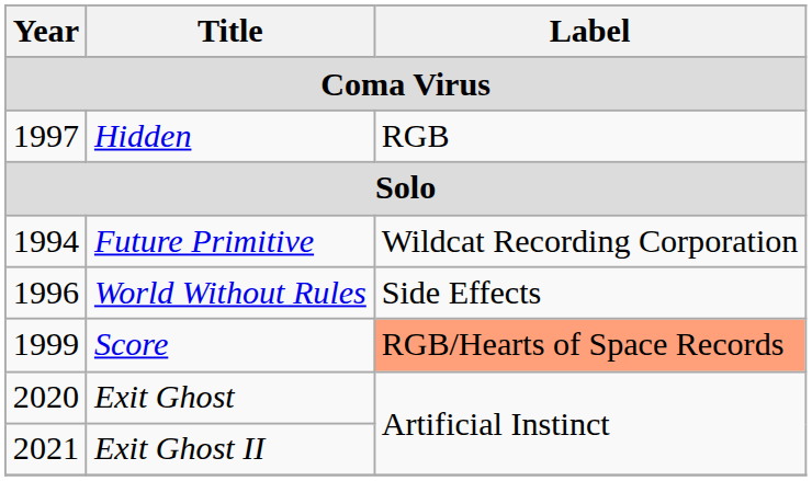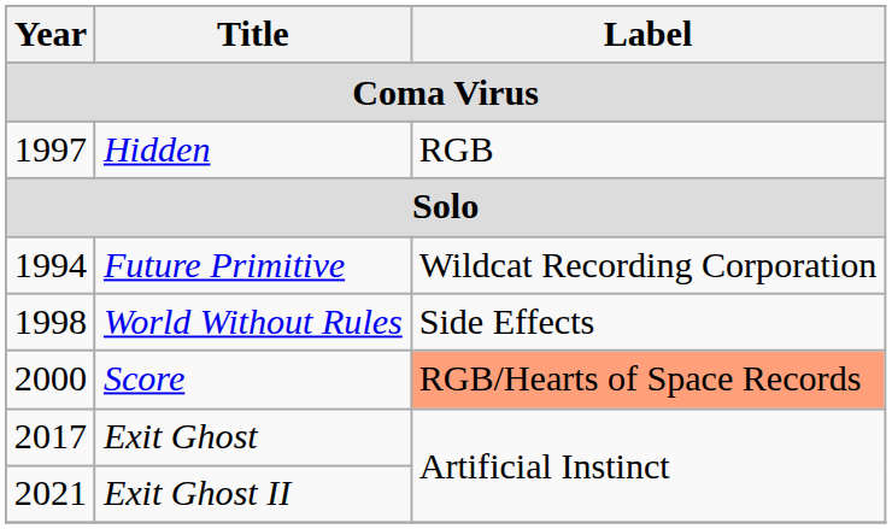 <table class="wikitable sortable">
 <tr>
 <th>Year</th>
 <th>Title</th>
 <th>Label</th>
 </tr>
 <tr>
 <th colspan=4 style=background:#dcdcdc; text-align:center><strong>Coma Virus</strong></th>
 </tr>
 <tr>
 <td>1997</td>
 <td><em><a href='#'>Hidden</a></em></td>
 <td>RGB</td>
 </tr>
 <tr>
 <th colspan=4 style=background:#dcdcdc; text-align:center><strong>Solo</strong></th>
 </tr>
 <tr>
 <td>1994</td>
 <td><em><a href='#'>Future Primitive</a></em></td>
 <td>Wildcat Recording Corporation</td>
 </tr>
 <tr>
-<td>1996</td>
+<td>1998</td>
 <td><em><a href='#'>World Without Rules</a></em></td>
 <td>Side Effects</td>
 </tr>
 <tr>
-<td>1999</td>
+<td>2000</td>
 <td><em><a href='#'>Score</a></em></td>
 <td style="background: lightsalmon;">RGB/Hearts of Space Records</td>
 </tr>
 <tr>
-<td>2020</td>
+<td>2017</td>
 <td><em>Exit Ghost</em></td>
 <td rowspan=2>Artificial Instinct</td>
 </tr>
 <tr>
 <td>2021</td>
 <td><em>Exit Ghost II</em></td>
 </tr>
 <tr>
 </tr>
 </table>
